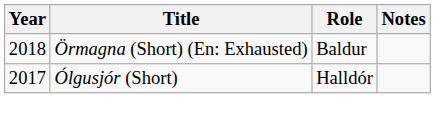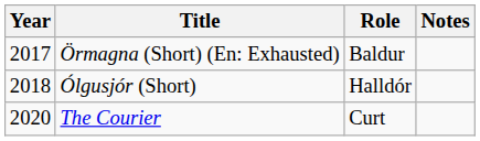 <table class="wikitable sortable">
 <tr>
 <th>Year</th>
 <th>Title</th>
 <th>Role</th>
 <th>Notes</th>
 </tr>
 <tr>
-<td>2018</td>
+<td>2017</td>
 <td><em>Örmagna</em> (Short) (En: Exhausted)</td>
 <td>Baldur</td>
 <td></td>
 </tr>
 <tr>
-<td>2017</td>
+<td>2018</td>
 <td><em>Ólgusjór</em> (Short)</td>
 <td>Halldór</td>
 <td></td>
 </tr>
+<tr>
+<td>2020</td>
+<td><em><a href='#'>The Courier</a></em></td>
+<td>Curt</td>
+<td></td>
+</tr>
 </table>
